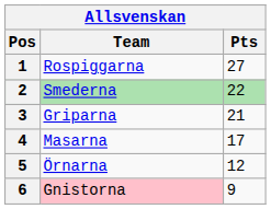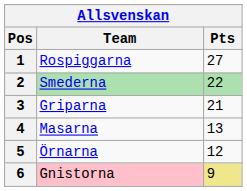 <table class="wikitable">
 <tr>
 <th colspan="3"><a href='#'>Allsvenskan</a></th>
 </tr>
 <tr>
 <th width=20>Pos</th>
 <th width=150>Team</th>
 <th width=30>Pts</th>
 </tr>
 <tr>
 <th>1</th>
 <td><a href='#'>Rospiggarna</a></td>
 <td>27</td>
 </tr>
 <tr style="background:#ACE1AF;"|>
 <th>2</th>
 <td><a href='#'>Smederna</a></td>
 <td>22</td>
 </tr>
 <tr>
 <th>3</th>
 <td><a href='#'>Griparna</a></td>
 <td>21</td>
 </tr>
 <tr>
 <th>4</th>
 <td><a href='#'>Masarna</a></td>
-<td>17</td>
+<td>13</td>
 </tr>
 <tr>
 <th>5</th>
 <td><a href='#'>Örnarna</a></td>
 <td>12</td>
 </tr>
 <tr>
 <th>6</th>
 <td style="background: pink;">Gnistorna</td>
-<td>9</td>
+<td style="background: khaki;">9</td>
 </tr>
 </table>
